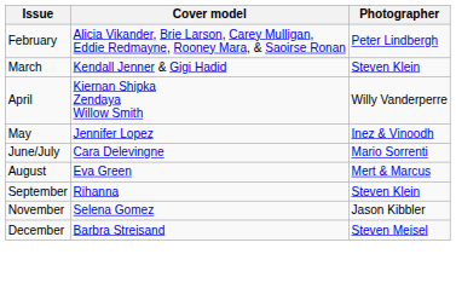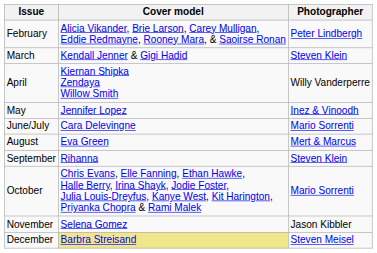 <table class="sortable wikitable">
 <tr>
 <th>Issue</th>
 <th>Cover model</th>
 <th>Photographer</th>
 </tr>
 <tr>
 <td>February</td>
 <td><a href='#'>Alicia Vikander</a>, <a href='#'>Brie Larson</a>, <a href='#'>Carey Mulligan</a>,<br><a href='#'>Eddie Redmayne</a>, <a href='#'>Rooney Mara</a>, & <a href='#'>Saoirse Ronan</a></td>
 <td><a href='#'>Peter Lindbergh</a></td>
 </tr>
 <tr>
 <td>March</td>
 <td><a href='#'>Kendall Jenner</a> & <a href='#'>Gigi Hadid</a></td>
 <td><a href='#'>Steven Klein</a></td>
 </tr>
 <tr>
 <td>April</td>
 <td><a href='#'>Kiernan Shipka</a><br><a href='#'>Zendaya</a><br><a href='#'>Willow Smith</a></td>
 <td>Willy Vanderperre</td>
 </tr>
 <tr>
 <td>May</td>
 <td><a href='#'>Jennifer Lopez</a></td>
 <td><a href='#'>Inez & Vinoodh</a></td>
 </tr>
 <tr>
 <td>June/July</td>
 <td><a href='#'>Cara Delevingne</a></td>
 <td><a href='#'>Mario Sorrenti</a></td>
 </tr>
 <tr>
 <td>August</td>
 <td><a href='#'>Eva Green</a></td>
 <td><a href='#'>Mert & Marcus</a></td>
 </tr>
 <tr>
 <td>September</td>
 <td><a href='#'>Rihanna</a></td>
 <td><a href='#'>Steven Klein</a></td>
 </tr>
 <tr>
+<td>October</td>
+<td><a href='#'>Chris Evans</a>, <a href='#'>Elle Fanning</a>, <a href='#'>Ethan Hawke</a>,<br><a href='#'>Halle Berry</a>, <a href='#'>Irina Shayk</a>, <a href='#'>Jodie Foster</a>,<br><a href='#'>Julia Louis-Dreyfus</a>, <a href='#'>Kanye West</a>, <a href='#'>Kit Harington</a>,<br><a href='#'>Priyanka Chopra</a> & <a href='#'>Rami Malek</a></td>
+<td><a href='#'>Mario Sorrenti</a></td>
+</tr>
+<tr>
 <td>November</td>
 <td><a href='#'>Selena Gomez</a></td>
 <td>Jason Kibbler</td>
 </tr>
 <tr>
 <td>December</td>
-<td><a href='#'>Barbra Streisand</a></td>
+<td style="background: khaki;"><a href='#'>Barbra Streisand</a></td>
 <td><a href='#'>Steven Meisel</a></td>
 </tr>
 </table>
